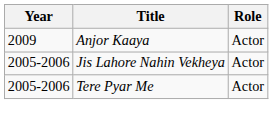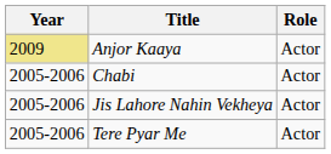 <table class="wikitable" style="font-size:90%">
 <tr style="text-align:center;">
 <th>Year</th>
 <th>Title</th>
 <th>Role</th>
 </tr>
 <tr>
-<td>2009</td>
+<td style="background: khaki;">2009</td>
 <td><em>Anjor Kaaya</em></td>
+<td>Actor</td>
+</tr>
+<tr>
+<td>2005-2006</td>
+<td><em>Chabi</em></td>
 <td>Actor</td>
 </tr>
 <tr>
 <td>2005-2006</td>
 <td><em>Jis Lahore Nahin Vekheya</em></td>
 <td>Actor</td>
 </tr>
 <tr>
 <td>2005-2006</td>
 <td><em>Tere Pyar Me</em></td>
 <td>Actor</td>
 </tr>
 </table>
